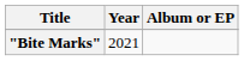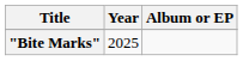 <table class="wikitable plainrowheaders" style="text-align:center">
 <tr>
 <th scope="col">Title</th>
 <th scope="col">Year</th>
 <th scope="col">Album or EP</th>
 </tr>
 <tr>
 </tr>
 <tr>
 <th scope="row">"Bite Marks"</th>
-<td>2021</td>
+<td>2025</td>
 <td></td>
 </tr>
 </table>
